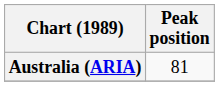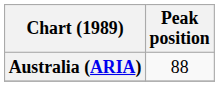 <table class="wikitable plainrowheaders" style="text-align:center">
 <tr>
 <th>Chart (1989)</th>
 <th>Peak<br>position</th>
 </tr>
 <tr>
 <th scope="row">Australia (<a href='#'>ARIA</a>)</th>
-<td>81</td>
+<td>88</td>
 </tr>
 <tr>
 </tr>
 </table>
